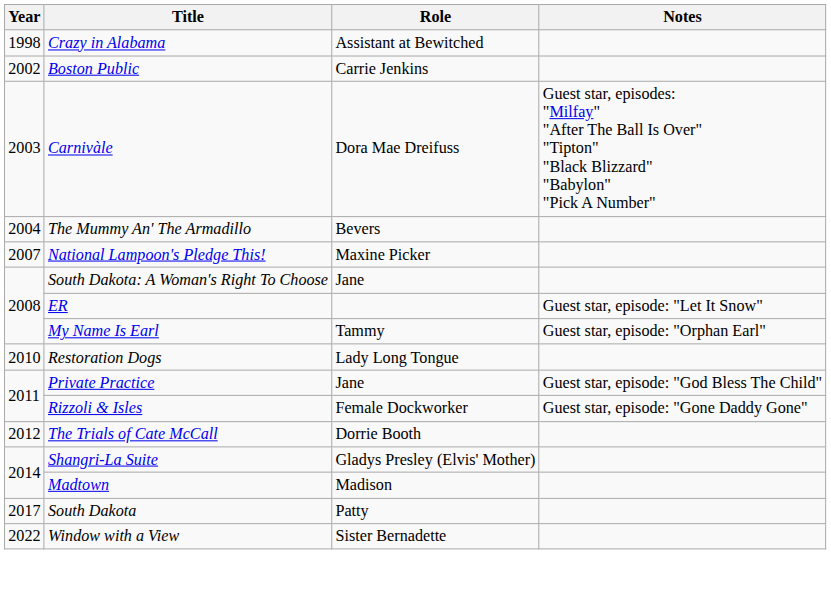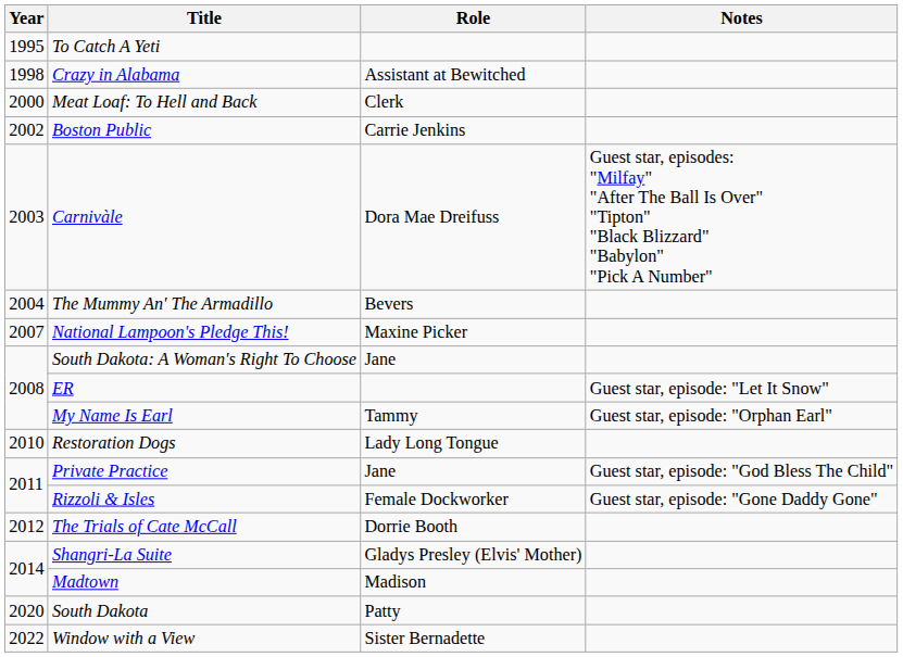 <table class="wikitable">
 <tr>
 <th>Year</th>
 <th>Title</th>
 <th>Role</th>
 <th>Notes</th>
 </tr>
 <tr>
+<td>1995</td>
+<td><em>To Catch A Yeti</em></td>
+<td></td>
+<td></td>
+</tr>
+<tr>
 <td>1998</td>
 <td><em><a href='#'>Crazy in Alabama</a></em></td>
 <td>Assistant at Bewitched</td>
+<td></td>
+</tr>
+<tr>
+<td>2000</td>
+<td><em>Meat Loaf: To Hell and Back</em></td>
+<td>Clerk</td>
 <td></td>
 </tr>
 <tr>
 <td>2002</td>
 <td><em><a href='#'>Boston Public</a></em></td>
 <td>Carrie Jenkins</td>
 <td Guest star, episode: "Chapter 43"></td>
 </tr>
 <tr>
 <td>2003</td>
 <td><em><a href='#'>Carnivàle</a></em></td>
 <td>Dora Mae Dreifuss</td>
 <td>Guest star, episodes: <br> "<a href='#'>Milfay</a>" <br> "After The Ball Is Over" <br> "Tipton" <br> "Black Blizzard" <br> "Babylon" <br> "Pick A Number"</td>
 </tr>
 <tr>
 <td>2004</td>
 <td><em>The Mummy An' The Armadillo</em></td>
 <td>Bevers</td>
 <td></td>
 </tr>
 <tr>
 <td>2007</td>
 <td><em><a href='#'>National Lampoon's Pledge This!</a></em></td>
 <td>Maxine Picker</td>
 <td></td>
 </tr>
 <tr>
 <td rowspan="3">2008</td>
 <td><em>South Dakota: A Woman's Right To Choose</em></td>
 <td>Jane</td>
 <td></td>
 </tr>
 <tr>
 <td><em><a href='#'>ER</a></em></td>
 <td></td>
 <td>Guest star, episode: "Let It Snow"</td>
 </tr>
 <tr>
 <td><em><a href='#'>My Name Is Earl</a></em></td>
 <td>Tammy</td>
 <td>Guest star, episode: "Orphan Earl"</td>
 </tr>
 <tr>
 <td>2010</td>
 <td><em>Restoration Dogs</em></td>
 <td>Lady Long Tongue</td>
 <td></td>
 </tr>
 <tr>
 <td rowspan="2">2011</td>
 <td><em><a href='#'>Private Practice</a></em></td>
 <td>Jane</td>
 <td>Guest star, episode: "God Bless The Child"</td>
 </tr>
 <tr>
 <td><em><a href='#'>Rizzoli & Isles</a></em></td>
 <td>Female Dockworker</td>
 <td>Guest star, episode: "Gone Daddy Gone"</td>
 </tr>
 <tr>
 <td>2012</td>
 <td><em><a href='#'>The Trials of Cate McCall</a></em></td>
 <td>Dorrie Booth</td>
 <td></td>
 </tr>
 <tr>
 <td rowspan="2">2014</td>
 <td><em><a href='#'>Shangri-La Suite</a></em></td>
 <td>Gladys Presley (Elvis' Mother)</td>
 <td></td>
 </tr>
 <tr>
 <td><em><a href='#'>Madtown</a></em></td>
 <td>Madison</td>
 <td></td>
 </tr>
 <tr>
-<td>2017</td>
+<td>2020</td>
 <td><em>South Dakota</em></td>
 <td>Patty</td>
 <td></td>
 </tr>
 <tr>
 <td>2022</td>
 <td><em>Window with a View</em></td>
 <td>Sister Bernadette</td>
 <td></td>
 </tr>
 </table>
